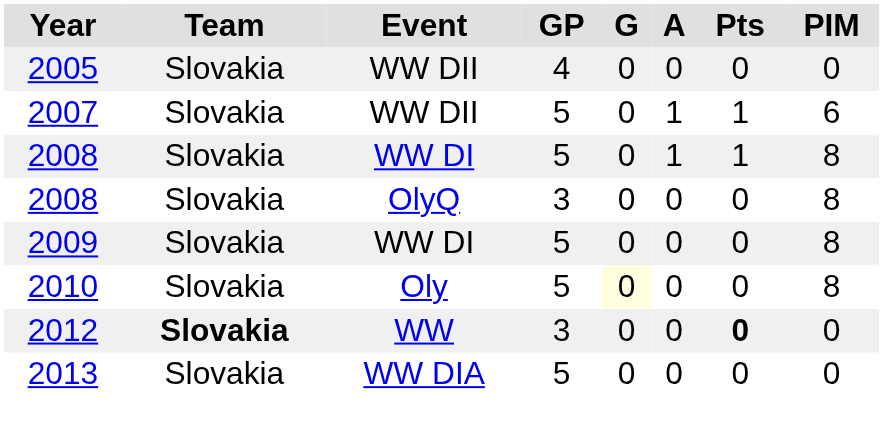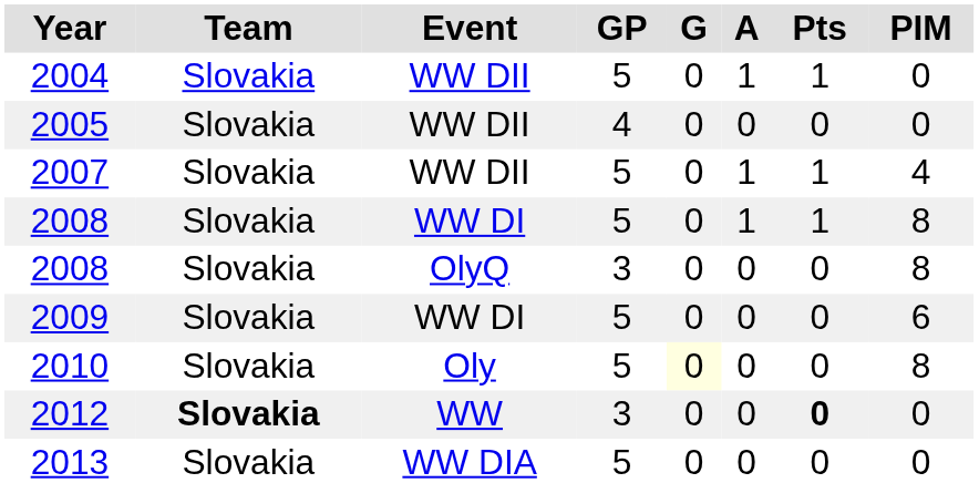 <table BORDER="0" CELLPADDING="2" CELLSPACING="0" width="35%">
 <tr ALIGN="center" bgcolor="#e0e0e0">
 <th>Year</th>
 <th>Team</th>
 <th>Event</th>
 <th>GP</th>
 <th>G</th>
 <th>A</th>
 <th>Pts</th>
 <th>PIM</th>
+</tr>
+<tr ALIGN="center">
+<td><a href='#'>2004</a></td>
+<td><a href='#'>Slovakia</a></td>
+<td><a href='#'>WW DII</a></td>
+<td>5</td>
+<td>0</td>
+<td>1</td>
+<td>1</td>
+<td>0</td>
 </tr>
 <tr ALIGN="center" bgcolor="#f0f0f0">
 <td><a href='#'>2005</a></td>
 <td>Slovakia</td>
 <td>WW DII</td>
 <td>4</td>
 <td>0</td>
 <td>0</td>
 <td>0</td>
 <td>0</td>
 </tr>
 <tr ALIGN="center">
 <td><a href='#'>2007</a></td>
 <td>Slovakia</td>
 <td>WW DII</td>
 <td>5</td>
 <td>0</td>
 <td>1</td>
 <td>1</td>
-<td>6</td>
+<td>4</td>
 </tr>
 <tr ALIGN="center" bgcolor="#f0f0f0">
 <td><a href='#'>2008</a></td>
 <td>Slovakia</td>
 <td><a href='#'>WW DI</a></td>
 <td>5</td>
 <td>0</td>
 <td>1</td>
 <td>1</td>
 <td>8</td>
 </tr>
 <tr ALIGN="center">
 <td><a href='#'>2008</a></td>
 <td>Slovakia</td>
 <td><a href='#'>OlyQ</a></td>
 <td>3</td>
 <td>0</td>
 <td>0</td>
 <td>0</td>
 <td>8</td>
 </tr>
 <tr ALIGN="center" bgcolor="#f0f0f0">
 <td><a href='#'>2009</a></td>
 <td>Slovakia</td>
 <td>WW DI</td>
 <td>5</td>
 <td>0</td>
 <td>0</td>
 <td>0</td>
-<td>8</td>
+<td>6</td>
 </tr>
 <tr ALIGN="center">
 <td><a href='#'>2010</a></td>
 <td>Slovakia</td>
 <td><a href='#'>Oly</a></td>
 <td>5</td>
 <td style="background: lightyellow;">0</td>
 <td>0</td>
 <td>0</td>
 <td>8</td>
 </tr>
 <tr ALIGN="center" bgcolor="#f0f0f0">
 <td><a href='#'>2012</a></td>
 <td><strong>Slovakia</strong></td>
 <td><a href='#'>WW</a></td>
 <td>3</td>
 <td>0</td>
 <td>0</td>
 <td><strong>0</strong></td>
 <td>0</td>
 </tr>
 <tr ALIGN="center">
 <td><a href='#'>2013</a></td>
 <td>Slovakia</td>
 <td><a href='#'>WW DIA</a></td>
 <td>5</td>
 <td>0</td>
 <td>0</td>
 <td>0</td>
 <td>0</td>
 </tr>
 </table>
